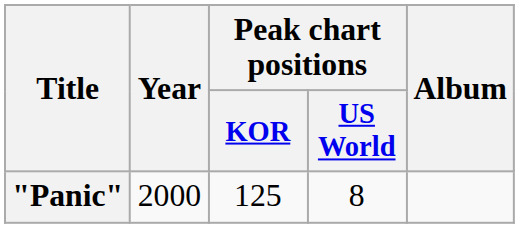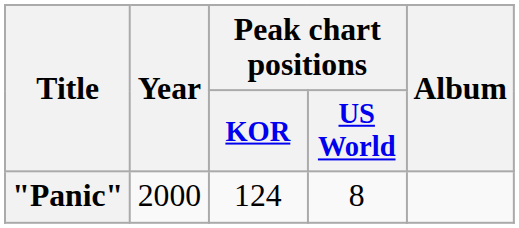 <table class="wikitable plainrowheaders" style="text-align:center">
 <tr>
 <th scope="col" rowspan="2">Title</th>
 <th scope="col" rowspan="2">Year</th>
 <th scope="col" colspan="2">Peak chart positions</th>
 <th scope="col" rowspan="2">Album</th>
 </tr>
 <tr>
 <th scope="col" style="width:3em;font-size:90%"><a href='#'>KOR</a><br></th>
 <th scope="col" style="width:3em;font-size:90%"><a href='#'>US<br>World</a><br></th>
 </tr>
 <tr>
 <th scope="row">"Panic"</th>
 <td>2000</td>
-<td>125</td>
+<td>124</td>
 <td>8</td>
 <td></td>
 </tr>
 </table>
